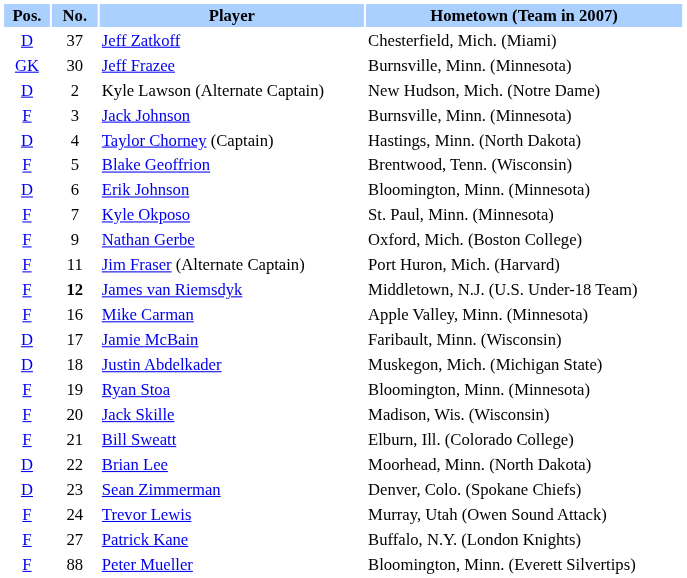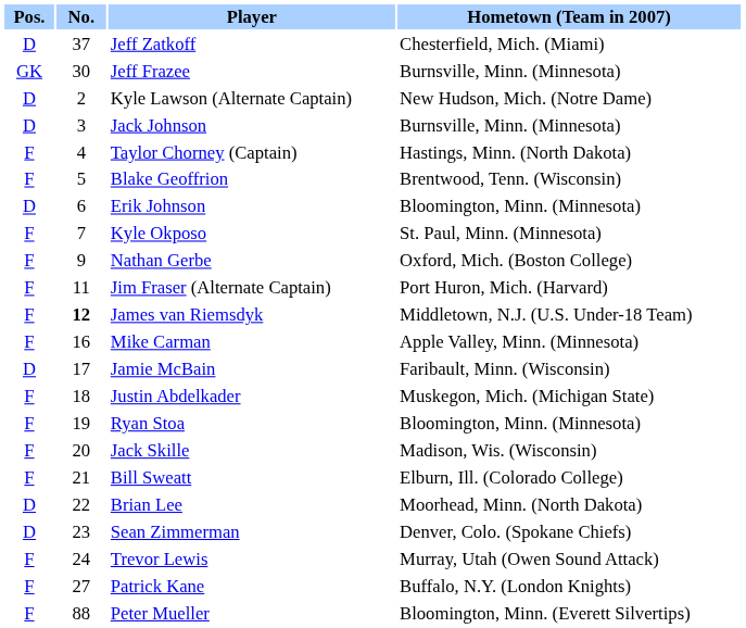 <table border="0" cellspacing="2" cellpadding="2">
 <tr bgcolor=AAD0FF>
 <th width=40>Pos.</th>
 <th width=40>No.</th>
 <th width=250>Player</th>
 <th width=300>Hometown (Team in 2007)</th>
 </tr>
 <tr>
 <td style="text-align:center;"><a href='#'>D</a></td>
 <td style="text-align:center;">37</td>
 <td><a href='#'>Jeff Zatkoff</a></td>
 <td> Chesterfield, Mich. (Miami)</td>
 </tr>
 <tr>
 <td style="text-align:center;"><a href='#'>GK</a></td>
 <td style="text-align:center;">30</td>
 <td><a href='#'>Jeff Frazee</a></td>
 <td> Burnsville, Minn. (Minnesota)</td>
 </tr>
 <tr>
 <td style="text-align:center;"><a href='#'>D</a></td>
 <td style="text-align:center;">2</td>
 <td>Kyle Lawson (Alternate Captain)</td>
 <td> New Hudson, Mich. (Notre Dame)</td>
 </tr>
 <tr>
-<td style="text-align:center;"><a href='#'>F</a></td>
+<td style="text-align:center;"><a href='#'>D</a></td>
 <td style="text-align:center;">3</td>
 <td><a href='#'>Jack Johnson</a></td>
 <td> Burnsville, Minn. (Minnesota)</td>
 </tr>
 <tr>
-<td style="text-align:center;"><a href='#'>D</a></td>
+<td style="text-align:center;"><a href='#'>F</a></td>
 <td style="text-align:center;">4</td>
 <td><a href='#'>Taylor Chorney</a> (Captain)</td>
 <td> Hastings, Minn. (North Dakota)</td>
 </tr>
 <tr>
 <td style="text-align:center;"><a href='#'>F</a></td>
 <td style="text-align:center;">5</td>
 <td><a href='#'>Blake Geoffrion</a></td>
 <td> Brentwood, Tenn. (Wisconsin)</td>
 </tr>
 <tr>
 <td style="text-align:center;"><a href='#'>D</a></td>
 <td style="text-align:center;">6</td>
 <td><a href='#'>Erik Johnson</a></td>
 <td> Bloomington, Minn. (Minnesota)</td>
 </tr>
 <tr>
 <td style="text-align:center;"><a href='#'>F</a></td>
 <td style="text-align:center;">7</td>
 <td><a href='#'>Kyle Okposo</a></td>
 <td> St. Paul, Minn. (Minnesota)</td>
 </tr>
 <tr>
 <td style="text-align:center;"><a href='#'>F</a></td>
 <td style="text-align:center;">9</td>
 <td><a href='#'>Nathan Gerbe</a></td>
 <td> Oxford, Mich. (Boston College)</td>
 </tr>
 <tr>
 <td style="text-align:center;"><a href='#'>F</a></td>
 <td style="text-align:center;">11</td>
 <td><a href='#'>Jim Fraser</a> (Alternate Captain)</td>
 <td> Port Huron, Mich. (Harvard)</td>
 </tr>
 <tr>
 <td style="text-align:center;"><a href='#'>F</a></td>
 <td style="text-align:center;"><strong>12</strong></td>
 <td><a href='#'>James van Riemsdyk</a></td>
 <td> Middletown, N.J. (U.S. Under-18 Team)</td>
 </tr>
 <tr>
 <td style="text-align:center;"><a href='#'>F</a></td>
 <td style="text-align:center;">16</td>
 <td><a href='#'>Mike Carman</a></td>
 <td> Apple Valley, Minn. (Minnesota)</td>
 </tr>
 <tr>
 <td style="text-align:center;"><a href='#'>D</a></td>
 <td style="text-align:center;">17</td>
 <td><a href='#'>Jamie McBain</a></td>
 <td> Faribault, Minn. (Wisconsin)</td>
 </tr>
 <tr>
-<td style="text-align:center;"><a href='#'>D</a></td>
+<td style="text-align:center;"><a href='#'>F</a></td>
 <td style="text-align:center;">18</td>
 <td><a href='#'>Justin Abdelkader</a></td>
 <td> Muskegon, Mich. (Michigan State)</td>
 </tr>
 <tr>
 <td style="text-align:center;"><a href='#'>F</a></td>
 <td style="text-align:center;">19</td>
 <td><a href='#'>Ryan Stoa</a></td>
 <td> Bloomington, Minn. (Minnesota)</td>
 </tr>
 <tr>
 <td style="text-align:center;"><a href='#'>F</a></td>
 <td style="text-align:center;">20</td>
 <td><a href='#'>Jack Skille</a></td>
 <td> Madison, Wis. (Wisconsin)</td>
 </tr>
 <tr>
 <td style="text-align:center;"><a href='#'>F</a></td>
 <td style="text-align:center;">21</td>
 <td><a href='#'>Bill Sweatt</a></td>
 <td> Elburn, Ill. (Colorado College)</td>
 </tr>
 <tr>
 <td style="text-align:center;"><a href='#'>D</a></td>
 <td style="text-align:center;">22</td>
 <td><a href='#'>Brian Lee</a></td>
 <td> Moorhead, Minn. (North Dakota)</td>
 </tr>
 <tr>
 <td style="text-align:center;"><a href='#'>D</a></td>
 <td style="text-align:center;">23</td>
 <td><a href='#'>Sean Zimmerman</a></td>
 <td> Denver, Colo. (Spokane Chiefs)</td>
 </tr>
 <tr>
 <td style="text-align:center;"><a href='#'>F</a></td>
 <td style="text-align:center;">24</td>
 <td><a href='#'>Trevor Lewis</a></td>
 <td> Murray, Utah (Owen Sound Attack)</td>
 </tr>
 <tr>
 <td style="text-align:center;"><a href='#'>F</a></td>
 <td style="text-align:center;">27</td>
 <td><a href='#'>Patrick Kane</a></td>
 <td> Buffalo, N.Y. (London Knights)</td>
 </tr>
 <tr>
 <td style="text-align:center;"><a href='#'>F</a></td>
 <td style="text-align:center;">88</td>
 <td><a href='#'>Peter Mueller</a></td>
 <td> Bloomington, Minn. (Everett Silvertips)</td>
 </tr>
 </table>
